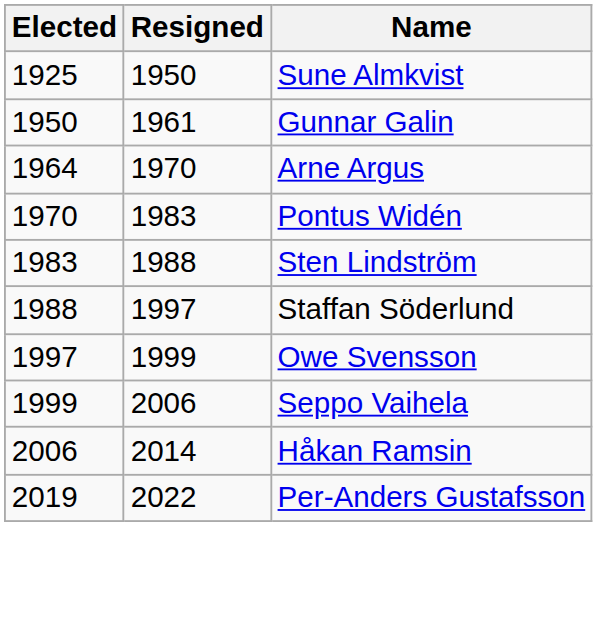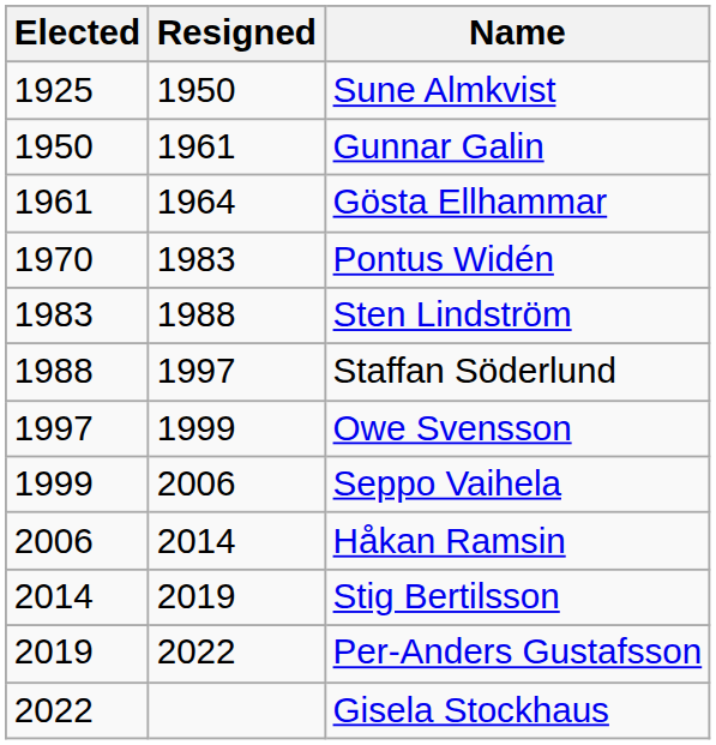 <table class="wikitable">
 <tr>
 <th>Elected</th>
 <th>Resigned</th>
 <th>Name</th>
 </tr>
 <tr>
 <td>1925</td>
 <td>1950</td>
 <td><a href='#'>Sune Almkvist</a></td>
 </tr>
 <tr>
 <td>1950</td>
 <td>1961</td>
 <td><a href='#'>Gunnar Galin</a></td>
 </tr>
 <tr>
+<td>1961</td>
 <td>1964</td>
-<td>1970</td>
-<td><a href='#'>Arne Argus</a></td>
+<td><a href='#'>Gösta Ellhammar</a></td>
 </tr>
 <tr>
 <td>1970</td>
 <td>1983</td>
 <td><a href='#'>Pontus Widén</a></td>
 </tr>
 <tr>
 <td>1983</td>
 <td>1988</td>
 <td><a href='#'>Sten Lindström</a></td>
 </tr>
 <tr>
 <td>1988</td>
 <td>1997</td>
 <td>Staffan Söderlund</td>
 </tr>
 <tr>
 <td>1997</td>
 <td>1999</td>
 <td><a href='#'>Owe Svensson</a></td>
 </tr>
 <tr>
 <td>1999</td>
 <td>2006</td>
 <td><a href='#'>Seppo Vaihela</a></td>
 </tr>
 <tr>
 <td>2006</td>
 <td>2014</td>
 <td><a href='#'>Håkan Ramsin</a></td>
 </tr>
 <tr>
+<td>2014</td>
+<td>2019</td>
+<td><a href='#'>Stig Bertilsson</a></td>
+</tr>
+<tr>
 <td>2019</td>
 <td>2022</td>
 <td><a href='#'>Per-Anders Gustafsson</a></td>
 </tr>
+<tr>
+<td>2022</td>
+<td></td>
+<td><a href='#'>Gisela Stockhaus</a></td>
+</tr>
 </table>
